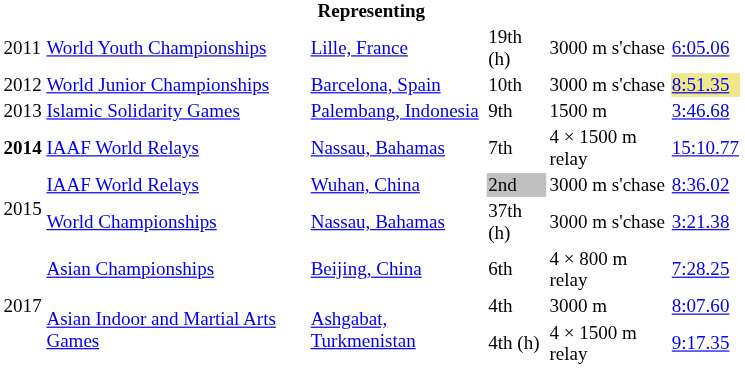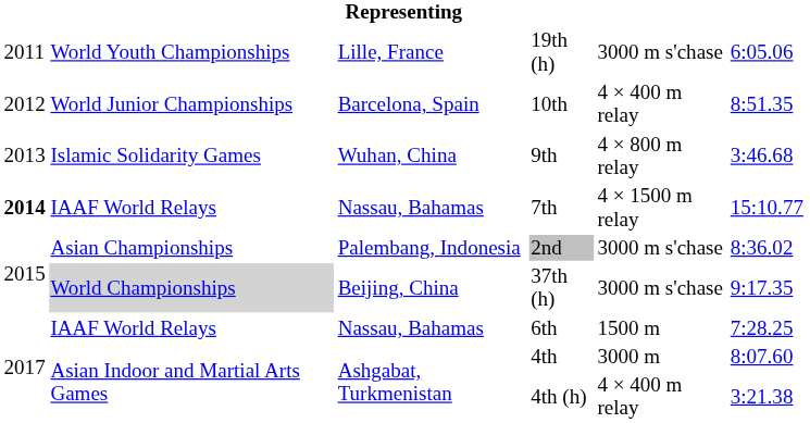 <table>
 <tr>
 <th colspan="6">Representing </th>
 </tr>
 <tr>
 <td>2011</td>
 <td><a href='#'>World Youth Championships</a></td>
 <td><a href='#'>Lille, France</a></td>
 <td>19th (h)</td>
 <td>3000 m s'chase</td>
 <td><a href='#'>6:05.06</a></td>
 </tr>
 <tr>
 <td>2012</td>
 <td><a href='#'>World Junior Championships</a></td>
 <td><a href='#'>Barcelona, Spain</a></td>
 <td>10th</td>
-<td>3000 m s'chase</td>
-<td style="background: khaki;"><a href='#'>8:51.35</a></td>
+<td>4 × 400 m relay</td>
+<td><a href='#'>8:51.35</a></td>
 </tr>
 <tr>
 <td>2013</td>
 <td><a href='#'>Islamic Solidarity Games</a></td>
-<td><a href='#'>Palembang, Indonesia</a></td>
+<td><a href='#'>Wuhan, China</a></td>
 <td>9th</td>
-<td>1500 m</td>
+<td>4 × 800 m relay</td>
 <td><a href='#'>3:46.68</a></td>
 </tr>
 <tr>
 <td><strong>2014</strong></td>
 <td><a href='#'>IAAF World Relays</a></td>
 <td><a href='#'>Nassau, Bahamas</a></td>
 <td>7th</td>
 <td>4 × 1500 m relay</td>
 <td><a href='#'>15:10.77</a></td>
 </tr>
 <tr>
 <td rowspan=2>2015</td>
-<td><a href='#'>IAAF World Relays</a></td>
-<td><a href='#'>Wuhan, China</a></td>
+<td><a href='#'>Asian Championships</a></td>
+<td><a href='#'>Palembang, Indonesia</a></td>
 <td bgcolor=silver>2nd</td>
 <td>3000 m s'chase</td>
 <td><a href='#'>8:36.02</a></td>
 </tr>
 <tr>
-<td><a href='#'>World Championships</a></td>
-<td><a href='#'>Nassau, Bahamas</a></td>
+<td style="background: lightgrey;"><a href='#'>World Championships</a></td>
+<td><a href='#'>Beijing, China</a></td>
 <td>37th (h)</td>
 <td>3000 m s'chase</td>
-<td><a href='#'>3:21.38</a></td>
+<td><a href='#'>9:17.35</a></td>
 </tr>
 <tr>
 <td rowspan=3>2017</td>
-<td><a href='#'>Asian Championships</a></td>
-<td><a href='#'>Beijing, China</a></td>
+<td><a href='#'>IAAF World Relays</a></td>
+<td><a href='#'>Nassau, Bahamas</a></td>
 <td>6th</td>
-<td>4 × 800 m relay</td>
+<td>1500 m</td>
 <td><a href='#'>7:28.25</a></td>
 </tr>
 <tr>
 <td rowspan=2><a href='#'>Asian Indoor and Martial Arts Games</a></td>
 <td rowspan=2><a href='#'>Ashgabat, Turkmenistan</a></td>
 <td>4th</td>
 <td>3000 m</td>
 <td><a href='#'>8:07.60</a></td>
 </tr>
 <tr>
 <td>4th (h)</td>
-<td>4 × 1500 m relay</td>
-<td><a href='#'>9:17.35</a></td>
+<td>4 × 400 m relay</td>
+<td><a href='#'>3:21.38</a></td>
 </tr>
 </table>
